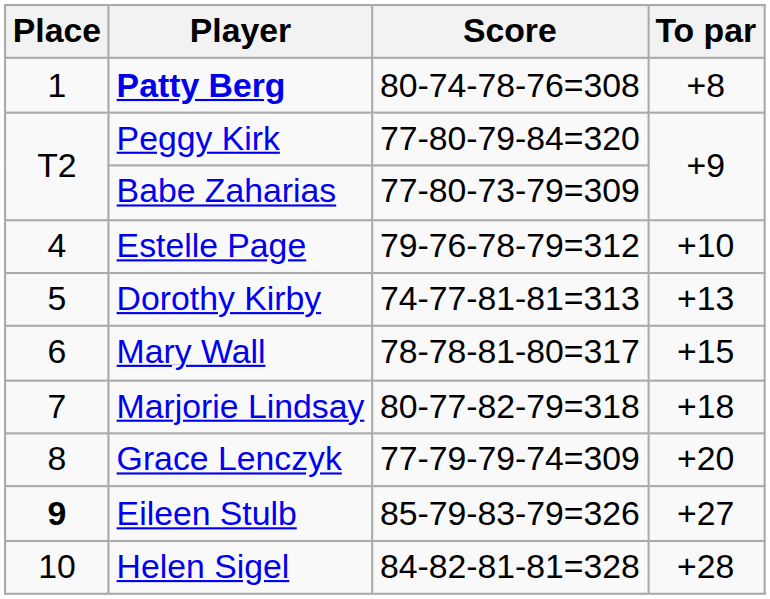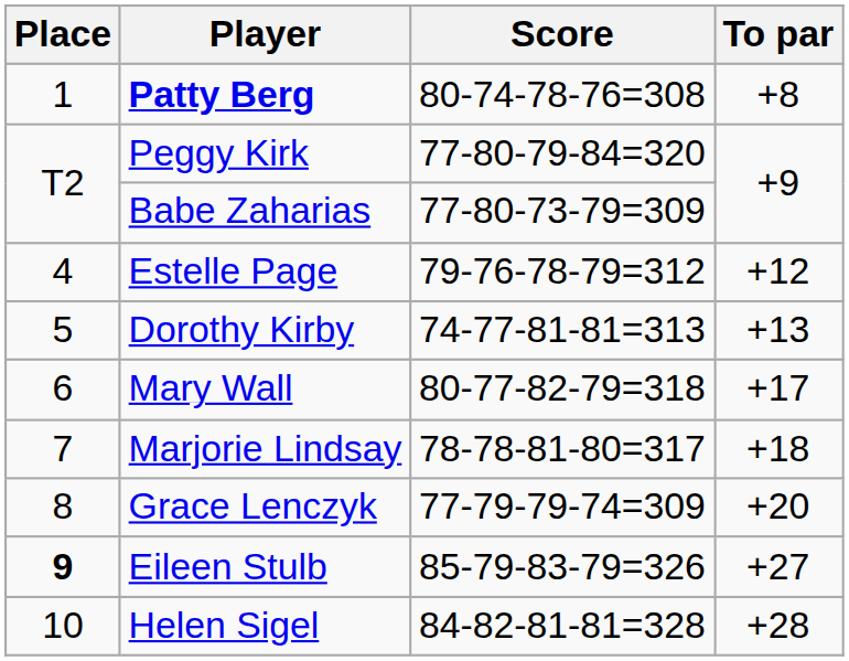 <table class="wikitable">
 <tr>
 <th>Place</th>
 <th>Player</th>
 <th>Score</th>
 <th>To par</th>
 </tr>
 <tr>
 <td align=center>1</td>
 <td> <strong><a href='#'>Patty Berg</a></strong></td>
 <td>80-74-78-76=308</td>
 <td align=center>+8</td>
 </tr>
 <tr>
 <td align=center rowspan=2>T2</td>
 <td> <a href='#'>Peggy Kirk</a></td>
 <td>77-80-79-84=320</td>
 <td align=center rowspan=2>+9</td>
 </tr>
 <tr>
 <td> <a href='#'>Babe Zaharias</a></td>
 <td>77-80-73-79=309</td>
 </tr>
 <tr>
 <td align=center>4</td>
 <td> <a href='#'>Estelle Page</a></td>
 <td>79-76-78-79=312</td>
-<td align=center>+10</td>
+<td align=center>+12</td>
 </tr>
 <tr>
 <td align=center>5</td>
 <td> <a href='#'>Dorothy Kirby</a></td>
 <td>74-77-81-81=313</td>
 <td align=center>+13</td>
 </tr>
 <tr>
 <td align=center>6</td>
 <td> <a href='#'>Mary Wall</a></td>
-<td>78-78-81-80=317</td>
-<td align=center>+15</td>
+<td>80-77-82-79=318</td>
+<td align=center>+17</td>
 </tr>
 <tr>
 <td align=center>7</td>
 <td> <a href='#'>Marjorie Lindsay</a></td>
-<td>80-77-82-79=318</td>
+<td>78-78-81-80=317</td>
 <td align=center>+18</td>
 </tr>
 <tr>
 <td align=center>8</td>
 <td> <a href='#'>Grace Lenczyk</a></td>
 <td>77-79-79-74=309</td>
 <td align=center>+20</td>
 </tr>
 <tr>
 <td align=center><strong>9</strong></td>
 <td> <a href='#'>Eileen Stulb</a></td>
 <td>85-79-83-79=326</td>
 <td align=center>+27</td>
 </tr>
 <tr>
 <td align=center>10</td>
 <td> <a href='#'>Helen Sigel</a></td>
 <td>84-82-81-81=328</td>
 <td align=center>+28</td>
 </tr>
 </table>
